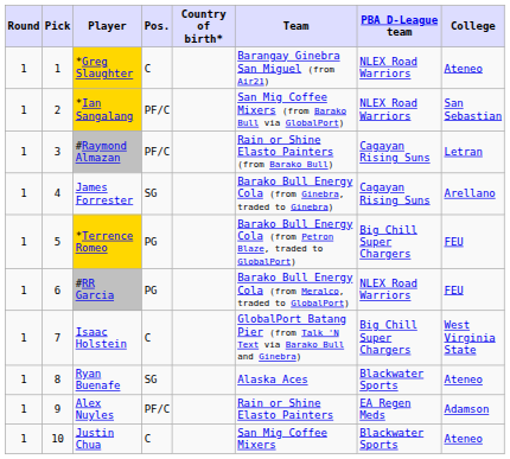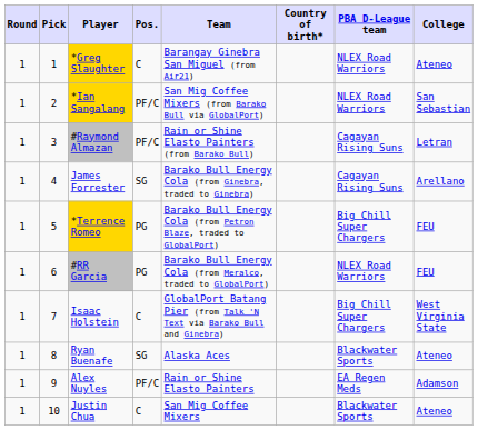 <table class="wikitable sortable sortable">
 <tr>
 <th style="background:#ddf; width:1%;">Round</th>
 <th style="background:#ddf; width:1%;">Pick</th>
 <th style="background:#ddf; width:15%;">Player</th>
 <th style="background:#ddf; width:1%;">Pos.</th>
+<th style="background:#ddf; width:35%;">Team</th>
 <th style="background:#ddf; width:15%;">Country of birth*</th>
-<th style="background:#ddf; width:35%;">Team</th>
 <th style="background:#ddf; width:20%;"><a href='#'>PBA D-League</a> team</th>
 <th style="background:#ddf; width:20%;">College</th>
 </tr>
 <tr>
 <td align=center>1</td>
 <td align=center>1</td>
 <td bgcolor=gold>*<a href='#'>Greg Slaughter</a></td>
 <td>C</td>
+<td><a href='#'>Barangay Ginebra San Miguel</a> <small>(from <a href='#'>Air21</a>)</small></td>
 <td></td>
-<td><a href='#'>Barangay Ginebra San Miguel</a> <small>(from <a href='#'>Air21</a>)</small></td>
 <td><a href='#'>NLEX Road Warriors</a></td>
 <td><a href='#'>Ateneo</a></td>
 </tr>
 <tr>
 <td align=center>1</td>
 <td align=center>2</td>
 <td bgcolor=gold>*<a href='#'>Ian Sangalang</a></td>
 <td>PF/C</td>
+<td><a href='#'>San Mig Coffee Mixers</a> <small>(from <a href='#'>Barako Bull</a> via <a href='#'>GlobalPort</a>)</small></td>
 <td></td>
-<td><a href='#'>San Mig Coffee Mixers</a> <small>(from <a href='#'>Barako Bull</a> via <a href='#'>GlobalPort</a>)</small></td>
 <td><a href='#'>NLEX Road Warriors</a></td>
 <td><a href='#'>San Sebastian</a></td>
 </tr>
 <tr>
 <td align=center>1</td>
 <td align=center>3</td>
 <td bgcolor=silver>#<a href='#'>Raymond Almazan</a></td>
 <td>PF/C</td>
+<td><a href='#'>Rain or Shine Elasto Painters</a> <small>(from <a href='#'>Barako Bull</a>)</small> </td>
 <td></td>
-<td><a href='#'>Rain or Shine Elasto Painters</a> <small>(from <a href='#'>Barako Bull</a>)</small> </td>
 <td><a href='#'>Cagayan Rising Suns</a></td>
 <td><a href='#'>Letran</a></td>
 </tr>
 <tr>
 <td align=center>1</td>
 <td align=center>4</td>
 <td><a href='#'>James Forrester</a></td>
 <td>SG</td>
+<td><a href='#'>Barako Bull Energy Cola</a> <small>(from <a href='#'>Ginebra</a>, traded to <a href='#'>Ginebra</a>)</small></td>
 <td></td>
-<td><a href='#'>Barako Bull Energy Cola</a> <small>(from <a href='#'>Ginebra</a>, traded to <a href='#'>Ginebra</a>)</small></td>
 <td><a href='#'>Cagayan Rising Suns</a></td>
 <td><a href='#'>Arellano</a></td>
 </tr>
 <tr>
 <td align=center>1</td>
 <td align=center>5</td>
 <td bgcolor=gold>*<a href='#'>Terrence Romeo</a></td>
 <td>PG</td>
+<td><a href='#'>Barako Bull Energy Cola</a> <small>(from <a href='#'>Petron Blaze</a>, traded to <a href='#'>GlobalPort</a>)</small></td>
 <td></td>
-<td><a href='#'>Barako Bull Energy Cola</a> <small>(from <a href='#'>Petron Blaze</a>, traded to <a href='#'>GlobalPort</a>)</small></td>
 <td><a href='#'>Big Chill Super Chargers</a></td>
 <td><a href='#'>FEU</a></td>
 </tr>
 <tr>
 <td align=center>1</td>
 <td align=center>6</td>
 <td bgcolor=silver>#<a href='#'>RR Garcia</a></td>
 <td>PG</td>
+<td><a href='#'>Barako Bull Energy Cola</a> <small>(from <a href='#'>Meralco</a>, traded to <a href='#'>GlobalPort</a>)</small></td>
 <td></td>
-<td><a href='#'>Barako Bull Energy Cola</a> <small>(from <a href='#'>Meralco</a>, traded to <a href='#'>GlobalPort</a>)</small></td>
 <td><a href='#'>NLEX Road Warriors</a></td>
 <td><a href='#'>FEU</a></td>
 </tr>
 <tr>
 <td align=center>1</td>
 <td align=center>7</td>
 <td><a href='#'>Isaac Holstein</a></td>
 <td>C</td>
+<td><a href='#'>GlobalPort Batang Pier</a> <small>(from <a href='#'>Talk 'N Text</a> via <a href='#'>Barako Bull</a> and <a href='#'>Ginebra</a>)</small> </td>
 <td></td>
-<td><a href='#'>GlobalPort Batang Pier</a> <small>(from <a href='#'>Talk 'N Text</a> via <a href='#'>Barako Bull</a> and <a href='#'>Ginebra</a>)</small> </td>
 <td><a href='#'>Big Chill Super Chargers</a></td>
 <td><a href='#'>West Virginia State</a></td>
 </tr>
 <tr>
 <td align=center>1</td>
 <td align=center>8</td>
 <td><a href='#'>Ryan Buenafe</a></td>
 <td>SG</td>
+<td><a href='#'>Alaska Aces</a></td>
 <td></td>
-<td><a href='#'>Alaska Aces</a></td>
 <td><a href='#'>Blackwater Sports</a></td>
 <td><a href='#'>Ateneo</a></td>
 </tr>
 <tr>
 <td align=center>1</td>
 <td align=center>9</td>
 <td><a href='#'>Alex Nuyles</a></td>
 <td>PF/C</td>
+<td><a href='#'>Rain or Shine Elasto Painters</a></td>
 <td></td>
-<td><a href='#'>Rain or Shine Elasto Painters</a></td>
 <td><a href='#'>EA Regen Meds</a></td>
 <td><a href='#'>Adamson</a></td>
 </tr>
 <tr>
 <td align=center>1</td>
 <td align=center>10</td>
 <td><a href='#'>Justin Chua</a></td>
 <td>C</td>
+<td><a href='#'>San Mig Coffee Mixers</a></td>
 <td></td>
-<td><a href='#'>San Mig Coffee Mixers</a></td>
 <td><a href='#'>Blackwater Sports</a></td>
 <td><a href='#'>Ateneo</a></td>
 </tr>
 </table>
